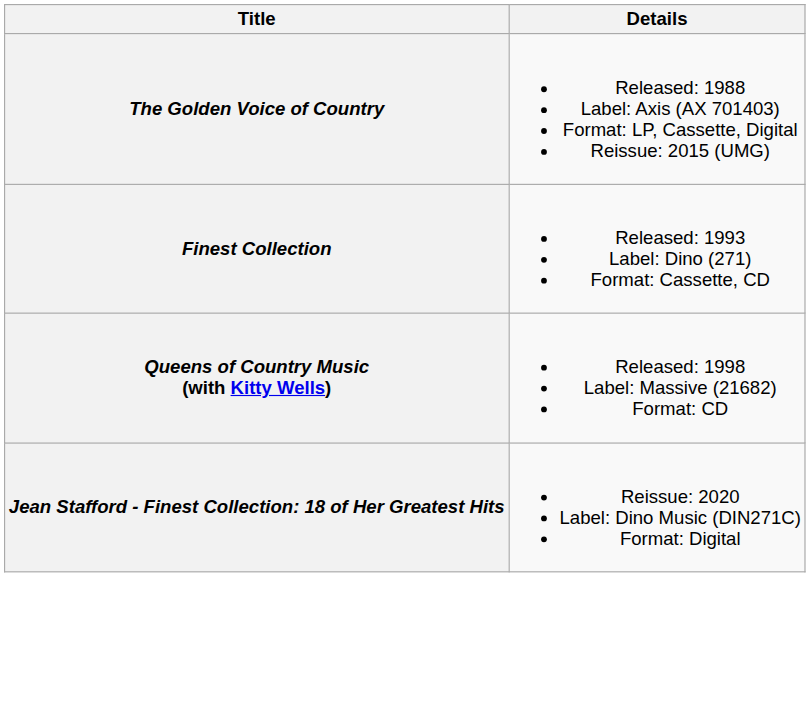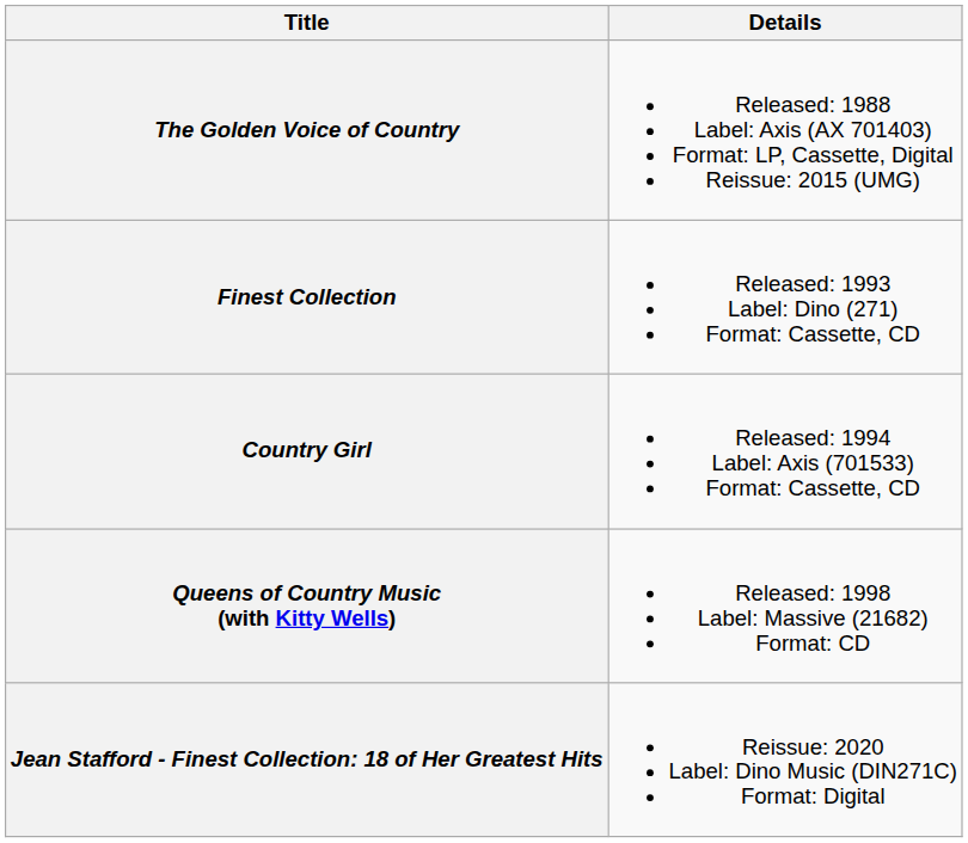 <table class="wikitable plainrowheaders" style="text-align:center;" border="1">
 <tr>
 <th>Title</th>
 <th>Details</th>
 </tr>
 <tr>
 <th scope="row"><em>The Golden Voice of Country</em></th>
 <td><br><ul><li>Released: 1988</li><li>Label: Axis (AX 701403)</li><li>Format: LP, Cassette, Digital</li><li>Reissue: 2015 (UMG)</li></ul></td>
 </tr>
 <tr>
 <th scope="row"><em>Finest Collection</em></th>
 <td><br><ul><li>Released: 1993</li><li>Label: Dino (271)</li><li>Format: Cassette, CD</li></ul></td>
 </tr>
 <tr>
+<th scope="row"><em>Country Girl</em></th>
+<td><br><ul><li>Released: 1994</li><li>Label: Axis (701533)</li><li>Format: Cassette, CD</li></ul></td>
+</tr>
+<tr>
 <th scope="row"><em>Queens of Country Music</em> <br> (with <a href='#'>Kitty Wells</a>)</th>
 <td><br><ul><li>Released: 1998</li><li>Label: Massive (21682)</li><li>Format: CD</li></ul></td>
 </tr>
 <tr>
 <th scope="row"><em>Jean Stafford - Finest Collection: 18 of Her Greatest Hits</em></th>
 <td><br><ul><li>Reissue: 2020</li><li>Label: Dino Music (DIN271C)</li><li>Format: Digital</li></ul></td>
 </tr>
 </table>
